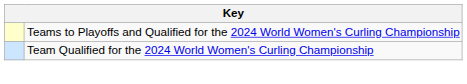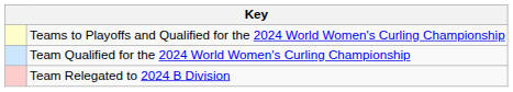 <table class="wikitable" style="text-align: center;">
 <tr>
 <th colspan=2>Key</th>
 </tr>
 <tr>
 <td style="background:#ffffcc; width:20px;"></td>
 <td align=left>Teams to Playoffs and Qualified for the <a href='#'>2024 World Women's Curling Championship</a></td>
 </tr>
 <tr>
 <td style="background:#CCE6FF; width:20px;"></td>
 <td align=left>Team Qualified for the <a href='#'>2024 World Women's Curling Championship</a></td>
 </tr>
+<tr>
+<td style="background:#ffcccc; width:20px;"></td>
+<td align=left>Team Relegated to <a href='#'>2024 B Division</a></td>
+</tr>
 </table>
